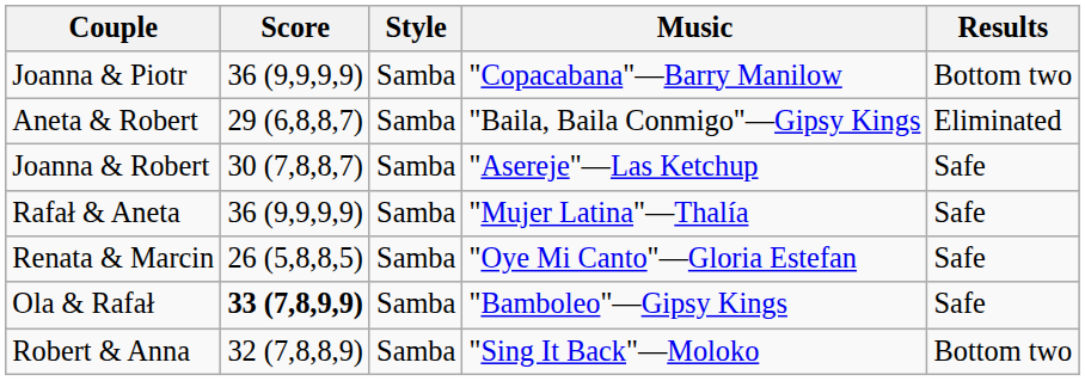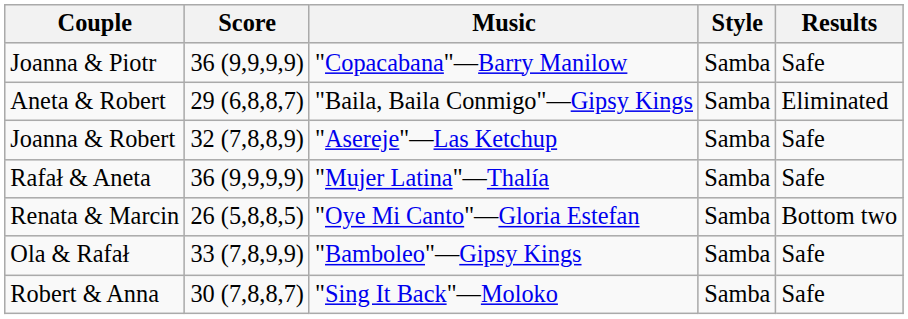 <table class="wikitable">
 <tr>
 <th>Couple</th>
 <th>Score</th>
+<th>Music</th>
 <th>Style</th>
-<th>Music</th>
 <th>Results</th>
 </tr>
 <tr>
 <td>Joanna & Piotr</td>
 <td>36 (9,9,9,9)</td>
+<td>"<a href='#'>Copacabana</a>"—<a href='#'>Barry Manilow</a></td>
 <td>Samba</td>
-<td>"<a href='#'>Copacabana</a>"—<a href='#'>Barry Manilow</a></td>
-<td>Bottom two</td>
+<td>Safe</td>
 </tr>
 <tr>
 <td>Aneta & Robert</td>
 <td>29 (6,8,8,7)</td>
+<td>"Baila, Baila Conmigo"—<a href='#'>Gipsy Kings</a></td>
 <td>Samba</td>
-<td>"Baila, Baila Conmigo"—<a href='#'>Gipsy Kings</a></td>
 <td>Eliminated</td>
 </tr>
 <tr>
 <td>Joanna & Robert</td>
-<td>30 (7,8,8,7)</td>
+<td>32 (7,8,8,9)</td>
+<td>"<a href='#'>Asereje</a>"—<a href='#'>Las Ketchup</a></td>
 <td>Samba</td>
-<td>"<a href='#'>Asereje</a>"—<a href='#'>Las Ketchup</a></td>
 <td>Safe</td>
 </tr>
 <tr>
 <td>Rafał & Aneta</td>
 <td>36 (9,9,9,9)</td>
+<td>"<a href='#'>Mujer Latina</a>"—<a href='#'>Thalía</a></td>
 <td>Samba</td>
-<td>"<a href='#'>Mujer Latina</a>"—<a href='#'>Thalía</a></td>
 <td>Safe</td>
 </tr>
 <tr>
 <td>Renata & Marcin</td>
 <td>26 (5,8,8,5)</td>
+<td>"<a href='#'>Oye Mi Canto</a>"—<a href='#'>Gloria Estefan</a></td>
 <td>Samba</td>
-<td>"<a href='#'>Oye Mi Canto</a>"—<a href='#'>Gloria Estefan</a></td>
-<td>Safe</td>
+<td>Bottom two</td>
 </tr>
 <tr>
 <td>Ola & Rafał</td>
-<td><strong>33 (7,8,9,9)</strong></td>
+<td>33 (7,8,9,9)</td>
+<td>"<a href='#'>Bamboleo</a>"—<a href='#'>Gipsy Kings</a></td>
 <td>Samba</td>
-<td>"<a href='#'>Bamboleo</a>"—<a href='#'>Gipsy Kings</a></td>
 <td>Safe</td>
 </tr>
 <tr>
 <td>Robert & Anna</td>
-<td>32 (7,8,8,9)</td>
+<td>30 (7,8,8,7)</td>
+<td>"<a href='#'>Sing It Back</a>"—<a href='#'>Moloko</a></td>
 <td>Samba</td>
-<td>"<a href='#'>Sing It Back</a>"—<a href='#'>Moloko</a></td>
-<td>Bottom two</td>
+<td>Safe</td>
 </tr>
 </table>
